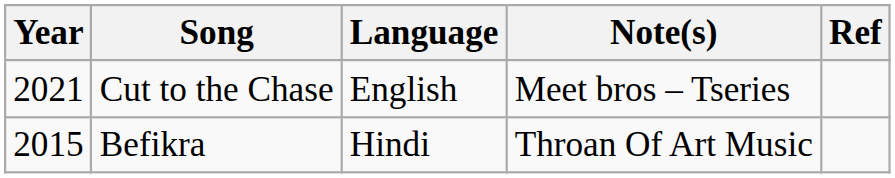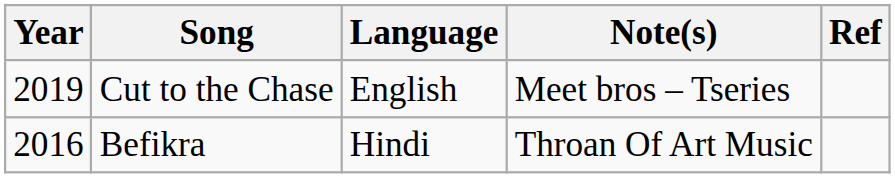 <table class="wikitable">
 <tr>
 <th>Year</th>
 <th>Song</th>
 <th>Language</th>
 <th>Note(s)</th>
 <th>Ref</th>
 </tr>
 <tr>
-<td>2021</td>
+<td>2019</td>
 <td>Cut to the Chase</td>
 <td>English</td>
 <td>Meet bros – Tseries</td>
 <td></td>
 </tr>
 <tr>
-<td>2015</td>
+<td>2016</td>
 <td>Befikra</td>
 <td>Hindi</td>
 <td>Throan Of Art Music</td>
 <td></td>
 </tr>
 </table>
